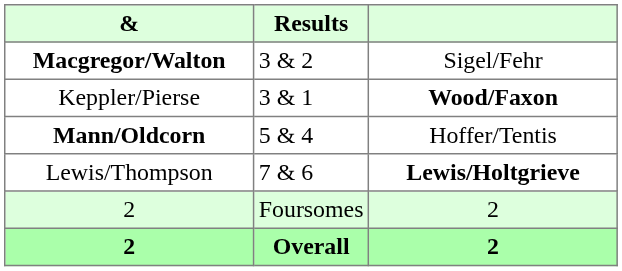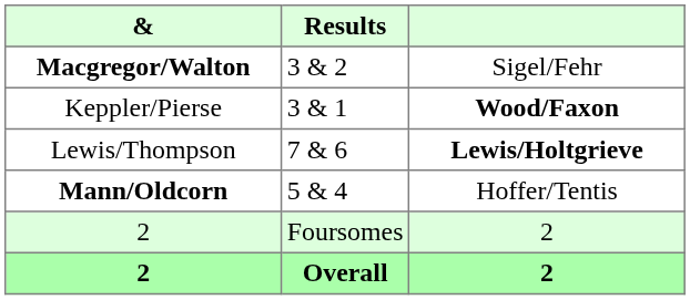 <table border="1" cellpadding="3" style="border-collapse:collapse; text-align:center;">
 <tr style="background:#ddffdd;">
 <th width=160> & </th>
 <th>Results</th>
 <th width=160></th>
 </tr>
 <tr>
 <td><strong>Macgregor/Walton</strong></td>
 <td align=left> 3 & 2</td>
 <td>Sigel/Fehr</td>
 </tr>
 <tr>
 <td>Keppler/Pierse</td>
 <td align=left> 3 & 1</td>
 <td><strong>Wood/Faxon</strong></td>
 </tr>
 <tr>
+<td>Lewis/Thompson</td>
+<td align=left> 7 & 6</td>
+<td><strong>Lewis/Holtgrieve</strong></td>
+</tr>
+<tr>
 <td><strong>Mann/Oldcorn</strong></td>
 <td align=left> 5 & 4</td>
 <td>Hoffer/Tentis</td>
-</tr>
-<tr>
-<td>Lewis/Thompson</td>
-<td align=left> 7 & 6</td>
-<td><strong>Lewis/Holtgrieve</strong></td>
 </tr>
 <tr style="background:#ddffdd;">
 <td>2</td>
 <td>Foursomes</td>
 <td>2</td>
 </tr>
 <tr style="background:#aaffaa;">
 <th>2</th>
 <th>Overall</th>
 <th>2</th>
 </tr>
 </table>
